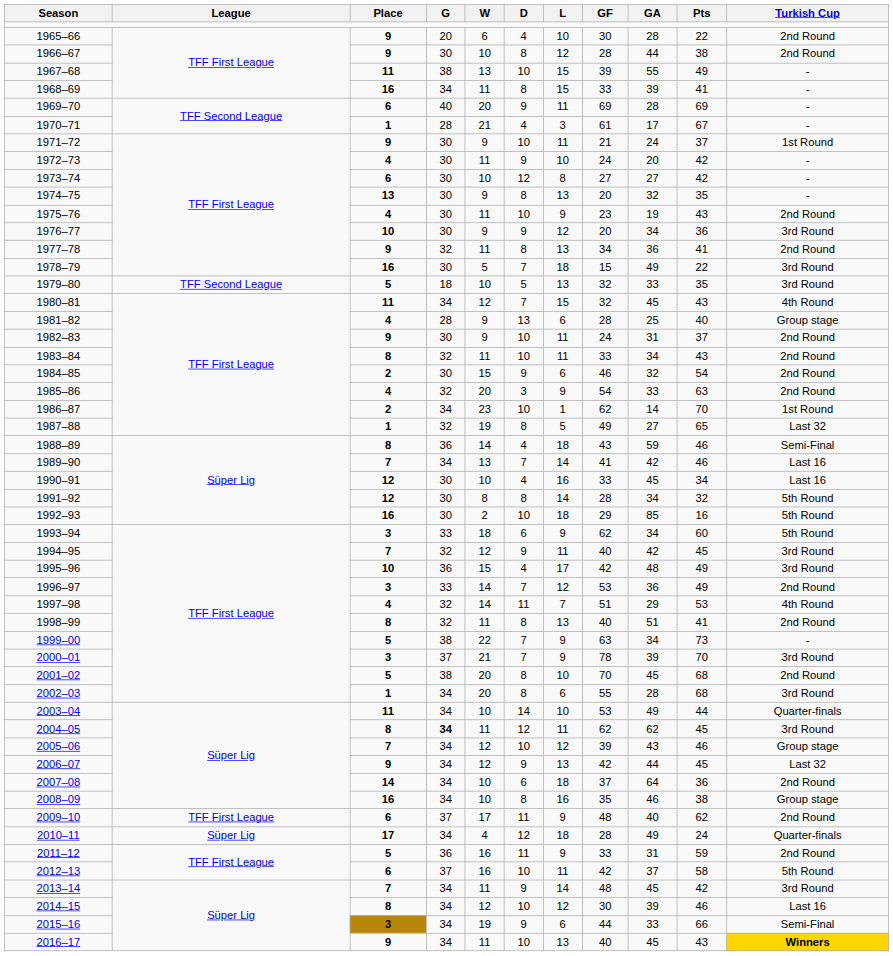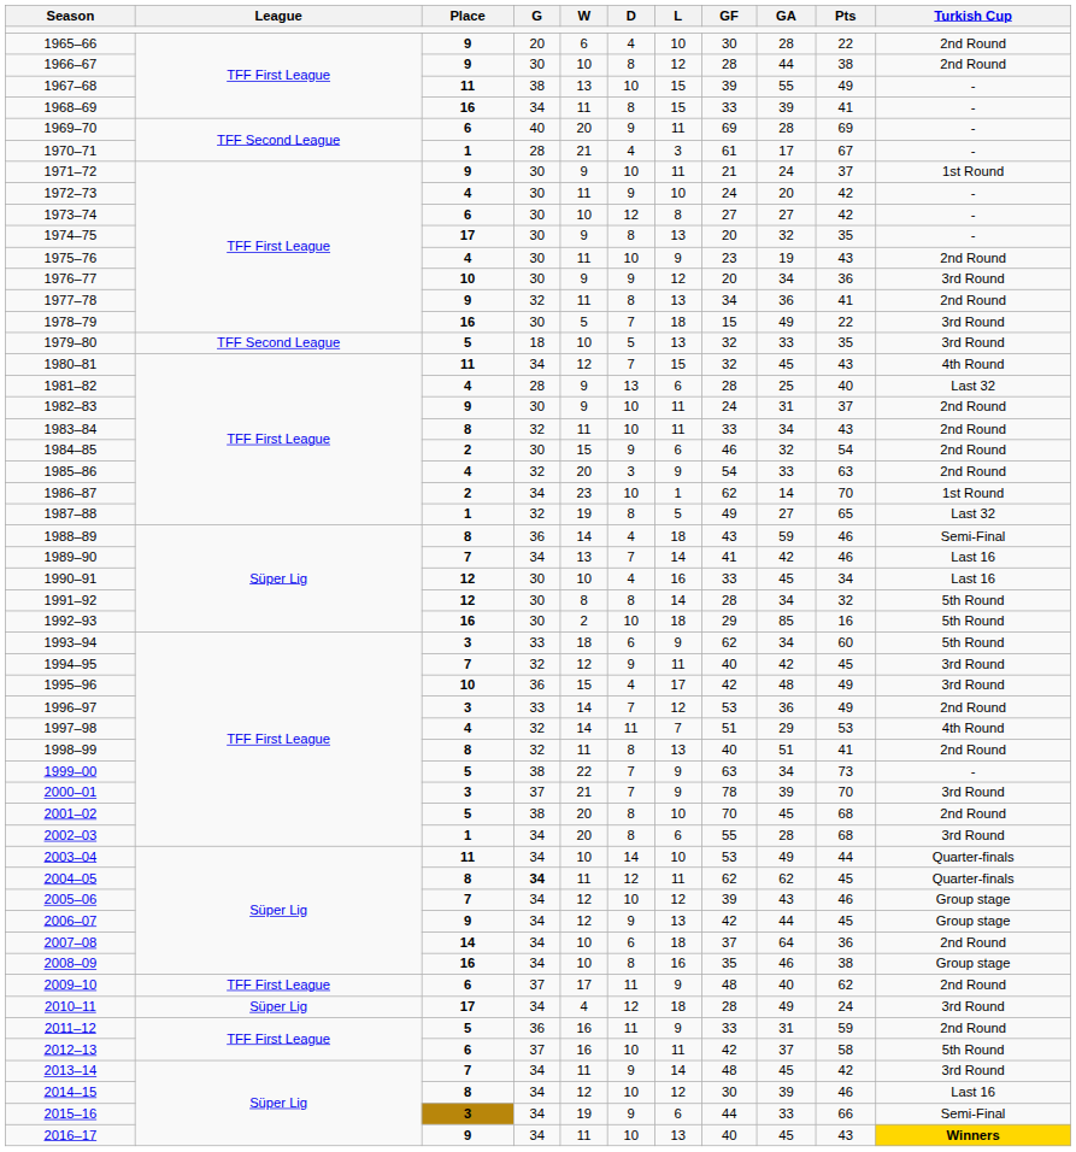 <table class="wikitable" style="text-align:center; font-size:100%; width:100%">
 <tr>
 <th>Season</th>
 <th>League</th>
 <th>Place</th>
 <th>G</th>
 <th>W</th>
 <th>D</th>
 <th>L</th>
 <th>GF</th>
 <th>GA</th>
 <th>Pts</th>
 <th><a href='#'>Turkish Cup</a></th>
 </tr>
 <tr>
 <td colspan="11" width="1"><span></span></td>
 </tr>
 <tr>
 <td>1965–66</td>
 <td rowspan="4"><a href='#'>TFF First League</a></td>
 <td><strong>9</strong></td>
 <td>20</td>
 <td>6</td>
 <td>4</td>
 <td>10</td>
 <td>30</td>
 <td>28</td>
 <td>22</td>
 <td>2nd Round</td>
 </tr>
 <tr>
 <td>1966–67</td>
 <td><strong>9</strong></td>
 <td>30</td>
 <td>10</td>
 <td>8</td>
 <td>12</td>
 <td>28</td>
 <td>44</td>
 <td>38</td>
 <td>2nd Round</td>
 </tr>
 <tr>
 <td>1967–68</td>
 <td><strong>11</strong></td>
 <td>38</td>
 <td>13</td>
 <td>10</td>
 <td>15</td>
 <td>39</td>
 <td>55</td>
 <td>49</td>
 <td>-</td>
 </tr>
 <tr>
 <td>1968–69</td>
 <td><strong>16</strong></td>
 <td>34</td>
 <td>11</td>
 <td>8</td>
 <td>15</td>
 <td>33</td>
 <td>39</td>
 <td>41</td>
 <td>-</td>
 </tr>
 <tr>
 <td>1969–70</td>
 <td rowspan="2"><a href='#'>TFF Second League</a></td>
 <td><strong>6</strong></td>
 <td>40</td>
 <td>20</td>
 <td>9</td>
 <td>11</td>
 <td>69</td>
 <td>28</td>
 <td>69</td>
 <td>-</td>
 </tr>
 <tr>
 <td>1970–71</td>
 <td><strong>1</strong></td>
 <td>28</td>
 <td>21</td>
 <td>4</td>
 <td>3</td>
 <td>61</td>
 <td>17</td>
 <td>67</td>
 <td>-</td>
 </tr>
 <tr>
 <td>1971–72</td>
 <td rowspan="8"><a href='#'>TFF First League</a></td>
 <td><strong>9</strong></td>
 <td>30</td>
 <td>9</td>
 <td>10</td>
 <td>11</td>
 <td>21</td>
 <td>24</td>
 <td>37</td>
 <td>1st Round</td>
 </tr>
 <tr>
 <td>1972–73</td>
 <td><strong>4</strong></td>
 <td>30</td>
 <td>11</td>
 <td>9</td>
 <td>10</td>
 <td>24</td>
 <td>20</td>
 <td>42</td>
 <td>-</td>
 </tr>
 <tr>
 <td>1973–74</td>
 <td><strong>6</strong></td>
 <td>30</td>
 <td>10</td>
 <td>12</td>
 <td>8</td>
 <td>27</td>
 <td>27</td>
 <td>42</td>
 <td>-</td>
 </tr>
 <tr>
 <td>1974–75</td>
-<td><strong>13</strong></td>
+<td><strong>17</strong></td>
 <td>30</td>
 <td>9</td>
 <td>8</td>
 <td>13</td>
 <td>20</td>
 <td>32</td>
 <td>35</td>
 <td>-</td>
 </tr>
 <tr>
 <td>1975–76</td>
 <td><strong>4</strong></td>
 <td>30</td>
 <td>11</td>
 <td>10</td>
 <td>9</td>
 <td>23</td>
 <td>19</td>
 <td>43</td>
 <td>2nd Round</td>
 </tr>
 <tr>
 <td>1976–77</td>
 <td><strong>10</strong></td>
 <td>30</td>
 <td>9</td>
 <td>9</td>
 <td>12</td>
 <td>20</td>
 <td>34</td>
 <td>36</td>
 <td>3rd Round</td>
 </tr>
 <tr>
 <td>1977–78</td>
 <td><strong>9</strong></td>
 <td>32</td>
 <td>11</td>
 <td>8</td>
 <td>13</td>
 <td>34</td>
 <td>36</td>
 <td>41</td>
 <td>2nd Round</td>
 </tr>
 <tr>
 <td>1978–79</td>
 <td><strong>16</strong></td>
 <td>30</td>
 <td>5</td>
 <td>7</td>
 <td>18</td>
 <td>15</td>
 <td>49</td>
 <td>22</td>
 <td>3rd Round</td>
 </tr>
 <tr>
 <td>1979–80</td>
 <td><a href='#'>TFF Second League</a></td>
 <td><strong>5</strong></td>
 <td>18</td>
 <td>10</td>
 <td>5</td>
 <td>13</td>
 <td>32</td>
 <td>33</td>
 <td>35</td>
 <td>3rd Round</td>
 </tr>
 <tr>
 <td>1980–81</td>
 <td rowspan="8"><a href='#'>TFF First League</a></td>
 <td><strong>11</strong></td>
 <td>34</td>
 <td>12</td>
 <td>7</td>
 <td>15</td>
 <td>32</td>
 <td>45</td>
 <td>43</td>
 <td>4th Round</td>
 </tr>
 <tr>
 <td>1981–82</td>
 <td><strong>4</strong></td>
 <td>28</td>
 <td>9</td>
 <td>13</td>
 <td>6</td>
 <td>28</td>
 <td>25</td>
 <td>40</td>
-<td>Group stage</td>
+<td>Last 32</td>
 </tr>
 <tr>
 <td>1982–83</td>
 <td><strong>9</strong></td>
 <td>30</td>
 <td>9</td>
 <td>10</td>
 <td>11</td>
 <td>24</td>
 <td>31</td>
 <td>37</td>
 <td>2nd Round</td>
 </tr>
 <tr>
 <td>1983–84</td>
 <td><strong>8</strong></td>
 <td>32</td>
 <td>11</td>
 <td>10</td>
 <td>11</td>
 <td>33</td>
 <td>34</td>
 <td>43</td>
 <td>2nd Round</td>
 </tr>
 <tr>
 <td>1984–85</td>
 <td><strong>2</strong></td>
 <td>30</td>
 <td>15</td>
 <td>9</td>
 <td>6</td>
 <td>46</td>
 <td>32</td>
 <td>54</td>
 <td>2nd Round</td>
 </tr>
 <tr>
 <td>1985–86</td>
 <td><strong>4</strong></td>
 <td>32</td>
 <td>20</td>
 <td>3</td>
 <td>9</td>
 <td>54</td>
 <td>33</td>
 <td>63</td>
 <td>2nd Round</td>
 </tr>
 <tr>
 <td>1986–87</td>
 <td><strong>2</strong></td>
 <td>34</td>
 <td>23</td>
 <td>10</td>
 <td>1</td>
 <td>62</td>
 <td>14</td>
 <td>70</td>
 <td>1st Round</td>
 </tr>
 <tr>
 <td>1987–88</td>
 <td><strong>1</strong></td>
 <td>32</td>
 <td>19</td>
 <td>8</td>
 <td>5</td>
 <td>49</td>
 <td>27</td>
 <td>65</td>
 <td>Last 32</td>
 </tr>
 <tr>
 <td>1988–89</td>
 <td rowspan="5"><a href='#'>Süper Lig</a></td>
 <td><strong>8</strong></td>
 <td>36</td>
 <td>14</td>
 <td>4</td>
 <td>18</td>
 <td>43</td>
 <td>59</td>
 <td>46</td>
 <td>Semi-Final</td>
 </tr>
 <tr>
 <td>1989–90</td>
 <td><strong>7</strong></td>
 <td>34</td>
 <td>13</td>
 <td>7</td>
 <td>14</td>
 <td>41</td>
 <td>42</td>
 <td>46</td>
 <td>Last 16</td>
 </tr>
 <tr>
 <td>1990–91</td>
 <td><strong>12</strong></td>
 <td>30</td>
 <td>10</td>
 <td>4</td>
 <td>16</td>
 <td>33</td>
 <td>45</td>
 <td>34</td>
 <td>Last 16</td>
 </tr>
 <tr>
 <td>1991–92</td>
 <td><strong>12</strong></td>
 <td>30</td>
 <td>8</td>
 <td>8</td>
 <td>14</td>
 <td>28</td>
 <td>34</td>
 <td>32</td>
 <td>5th Round</td>
 </tr>
 <tr>
 <td>1992–93</td>
 <td><strong>16</strong></td>
 <td>30</td>
 <td>2</td>
 <td>10</td>
 <td>18</td>
 <td>29</td>
 <td>85</td>
 <td>16</td>
 <td>5th Round</td>
 </tr>
 <tr>
 <td>1993–94</td>
 <td rowspan="10"><a href='#'>TFF First League</a></td>
 <td><strong>3</strong></td>
 <td>33</td>
 <td>18</td>
 <td>6</td>
 <td>9</td>
 <td>62</td>
 <td>34</td>
 <td>60</td>
 <td>5th Round</td>
 </tr>
 <tr>
 <td>1994–95</td>
 <td><strong>7</strong></td>
 <td>32</td>
 <td>12</td>
 <td>9</td>
 <td>11</td>
 <td>40</td>
 <td>42</td>
 <td>45</td>
 <td>3rd Round</td>
 </tr>
 <tr>
 <td>1995–96</td>
 <td><strong>10</strong></td>
 <td>36</td>
 <td>15</td>
 <td>4</td>
 <td>17</td>
 <td>42</td>
 <td>48</td>
 <td>49</td>
 <td>3rd Round</td>
 </tr>
 <tr>
 <td>1996–97</td>
 <td><strong>3</strong></td>
 <td>33</td>
 <td>14</td>
 <td>7</td>
 <td>12</td>
 <td>53</td>
 <td>36</td>
 <td>49</td>
 <td>2nd Round</td>
 </tr>
 <tr>
 <td>1997–98</td>
 <td><strong>4</strong></td>
 <td>32</td>
 <td>14</td>
 <td>11</td>
 <td>7</td>
 <td>51</td>
 <td>29</td>
 <td>53</td>
 <td>4th Round</td>
 </tr>
 <tr>
 <td>1998–99</td>
 <td><strong>8</strong></td>
 <td>32</td>
 <td>11</td>
 <td>8</td>
 <td>13</td>
 <td>40</td>
 <td>51</td>
 <td>41</td>
 <td>2nd Round</td>
 </tr>
 <tr>
 <td><a href='#'>1999–00</a></td>
 <td><strong>5</strong></td>
 <td>38</td>
 <td>22</td>
 <td>7</td>
 <td>9</td>
 <td>63</td>
 <td>34</td>
 <td>73</td>
 <td>-</td>
 </tr>
 <tr>
 <td><a href='#'>2000–01</a></td>
 <td><strong>3</strong></td>
 <td>37</td>
 <td>21</td>
 <td>7</td>
 <td>9</td>
 <td>78</td>
 <td>39</td>
 <td>70</td>
 <td>3rd Round</td>
 </tr>
 <tr>
 <td><a href='#'>2001–02</a></td>
 <td><strong>5</strong></td>
 <td>38</td>
 <td>20</td>
 <td>8</td>
 <td>10</td>
 <td>70</td>
 <td>45</td>
 <td>68</td>
 <td>2nd Round</td>
 </tr>
 <tr>
 <td><a href='#'>2002–03</a></td>
 <td><strong>1</strong></td>
 <td>34</td>
 <td>20</td>
 <td>8</td>
 <td>6</td>
 <td>55</td>
 <td>28</td>
 <td>68</td>
 <td>3rd Round</td>
 </tr>
 <tr>
 <td><a href='#'>2003–04</a></td>
 <td rowspan="6"><a href='#'>Süper Lig</a></td>
 <td><strong>11</strong></td>
 <td>34</td>
 <td>10</td>
 <td>14</td>
 <td>10</td>
 <td>53</td>
 <td>49</td>
 <td>44</td>
 <td>Quarter-finals</td>
 </tr>
 <tr>
 <td><a href='#'>2004–05</a></td>
 <td><strong>8</strong></td>
 <td><strong>34</strong></td>
 <td>11</td>
 <td>12</td>
 <td>11</td>
 <td>62</td>
 <td>62</td>
 <td>45</td>
-<td>3rd Round</td>
+<td>Quarter-finals</td>
 </tr>
 <tr>
 <td><a href='#'>2005–06</a></td>
 <td><strong>7</strong></td>
 <td>34</td>
 <td>12</td>
 <td>10</td>
 <td>12</td>
 <td>39</td>
 <td>43</td>
 <td>46</td>
 <td>Group stage</td>
 </tr>
 <tr>
 <td><a href='#'>2006–07</a></td>
 <td><strong>9</strong></td>
 <td>34</td>
 <td>12</td>
 <td>9</td>
 <td>13</td>
 <td>42</td>
 <td>44</td>
 <td>45</td>
-<td>Last 32</td>
+<td>Group stage</td>
 </tr>
 <tr>
 <td><a href='#'>2007–08</a></td>
 <td><strong>14</strong></td>
 <td>34</td>
 <td>10</td>
 <td>6</td>
 <td>18</td>
 <td>37</td>
 <td>64</td>
 <td>36</td>
 <td>2nd Round</td>
 </tr>
 <tr>
 <td><a href='#'>2008–09</a></td>
 <td><strong>16</strong></td>
 <td>34</td>
 <td>10</td>
 <td>8</td>
 <td>16</td>
 <td>35</td>
 <td>46</td>
 <td>38</td>
 <td>Group stage</td>
 </tr>
 <tr>
 <td><a href='#'>2009–10</a></td>
 <td><a href='#'>TFF First League</a></td>
 <td><strong>6</strong></td>
 <td>37</td>
 <td>17</td>
 <td>11</td>
 <td>9</td>
 <td>48</td>
 <td>40</td>
 <td>62</td>
 <td>2nd Round</td>
 </tr>
 <tr>
 <td><a href='#'>2010–11</a></td>
 <td><a href='#'>Süper Lig</a></td>
 <td><strong>17</strong></td>
 <td>34</td>
 <td>4</td>
 <td>12</td>
 <td>18</td>
 <td>28</td>
 <td>49</td>
 <td>24</td>
-<td>Quarter-finals</td>
+<td>3rd Round</td>
 </tr>
 <tr>
 <td><a href='#'>2011–12</a></td>
 <td rowspan="2"><a href='#'>TFF First League</a></td>
 <td><strong>5</strong></td>
 <td>36</td>
 <td>16</td>
 <td>11</td>
 <td>9</td>
 <td>33</td>
 <td>31</td>
 <td>59</td>
 <td>2nd Round</td>
 </tr>
 <tr>
 <td><a href='#'>2012–13</a></td>
 <td><strong>6</strong></td>
 <td>37</td>
 <td>16</td>
 <td>10</td>
 <td>11</td>
 <td>42</td>
 <td>37</td>
 <td>58</td>
 <td>5th Round</td>
 </tr>
 <tr>
 <td><a href='#'>2013–14</a></td>
 <td rowspan="4"><a href='#'>Süper Lig</a></td>
 <td><strong>7</strong></td>
 <td>34</td>
 <td>11</td>
 <td>9</td>
 <td>14</td>
 <td>48</td>
 <td>45</td>
 <td>42</td>
 <td>3rd Round</td>
 </tr>
 <tr>
 <td><a href='#'>2014–15</a></td>
 <td><strong>8</strong></td>
 <td>34</td>
 <td>12</td>
 <td>10</td>
 <td>12</td>
 <td>30</td>
 <td>39</td>
 <td>46</td>
 <td>Last 16</td>
 </tr>
 <tr>
 <td><a href='#'>2015–16</a></td>
 <td align=center bgcolor=#b8860b><strong>3</strong></td>
 <td>34</td>
 <td>19</td>
 <td>9</td>
 <td>6</td>
 <td>44</td>
 <td>33</td>
 <td>66</td>
 <td>Semi-Final</td>
 </tr>
 <tr>
 <td><a href='#'>2016–17</a></td>
 <td><strong>9</strong></td>
 <td>34</td>
 <td>11</td>
 <td>10</td>
 <td>13</td>
 <td>40</td>
 <td>45</td>
 <td>43</td>
 <td align=center bgcolor=gold><strong>Winners</strong></td>
 </tr>
 </table>
